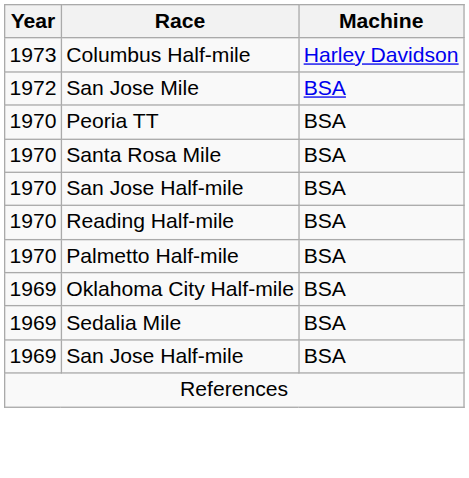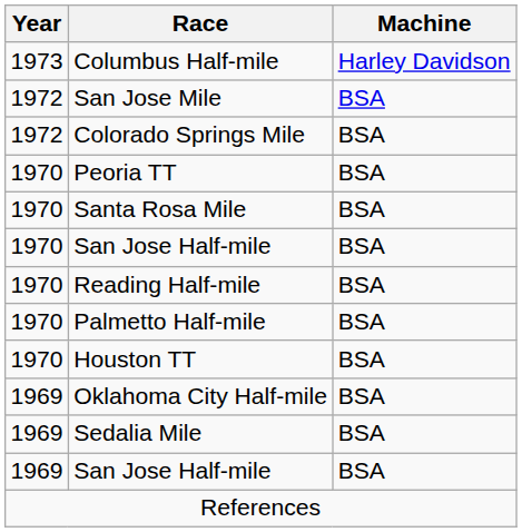 <table class="wikitable floatright">
 <tr>
 <th>Year</th>
 <th>Race</th>
 <th>Machine</th>
 </tr>
 <tr>
 <td>1973</td>
 <td>Columbus Half-mile</td>
 <td><a href='#'>Harley Davidson</a></td>
 </tr>
 <tr>
 <td>1972</td>
 <td>San Jose Mile</td>
 <td><a href='#'>BSA</a></td>
+</tr>
+<tr>
+<td>1972</td>
+<td>Colorado Springs Mile</td>
+<td>BSA</td>
 </tr>
 <tr>
 <td>1970</td>
 <td>Peoria TT</td>
 <td>BSA</td>
 </tr>
 <tr>
 <td>1970</td>
 <td>Santa Rosa Mile</td>
 <td>BSA</td>
 </tr>
 <tr>
 <td>1970</td>
 <td>San Jose Half-mile</td>
 <td>BSA</td>
 </tr>
 <tr>
 <td>1970</td>
 <td>Reading Half-mile</td>
 <td>BSA</td>
 </tr>
 <tr>
 <td>1970</td>
 <td>Palmetto Half-mile</td>
 <td>BSA</td>
 </tr>
 <tr>
+<td>1970</td>
+<td>Houston TT</td>
+<td>BSA</td>
+</tr>
+<tr>
 <td>1969</td>
 <td>Oklahoma City Half-mile</td>
 <td>BSA</td>
 </tr>
 <tr>
 <td>1969</td>
 <td>Sedalia Mile</td>
 <td>BSA</td>
 </tr>
 <tr>
 <td>1969</td>
 <td>San Jose Half-mile</td>
 <td>BSA</td>
 </tr>
 <tr>
 <td colspan=3 align="center">References</td>
 </tr>
 </table>
